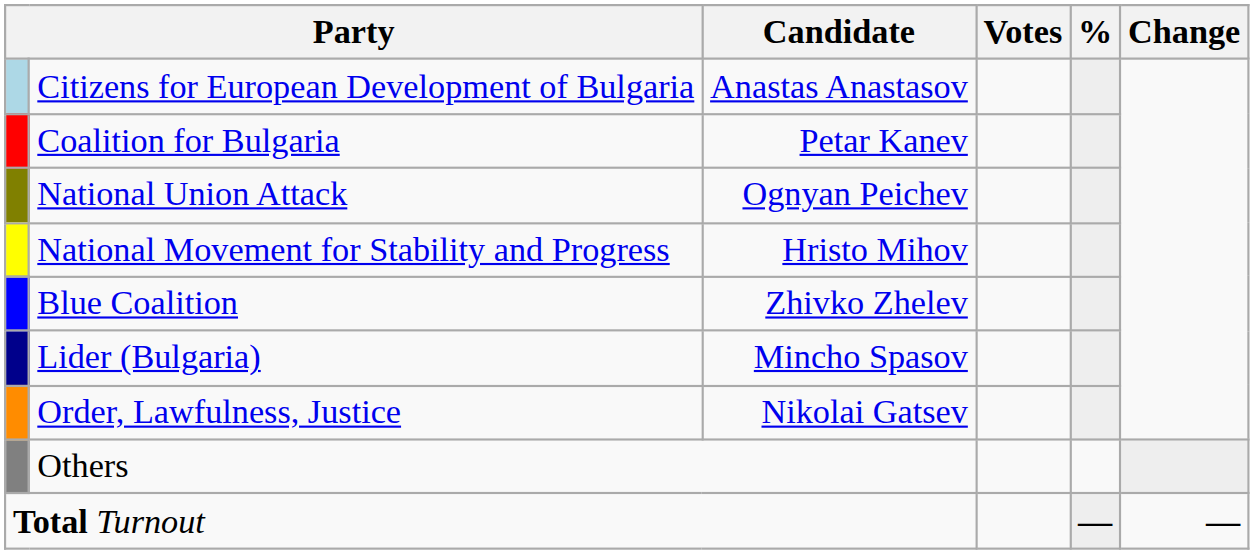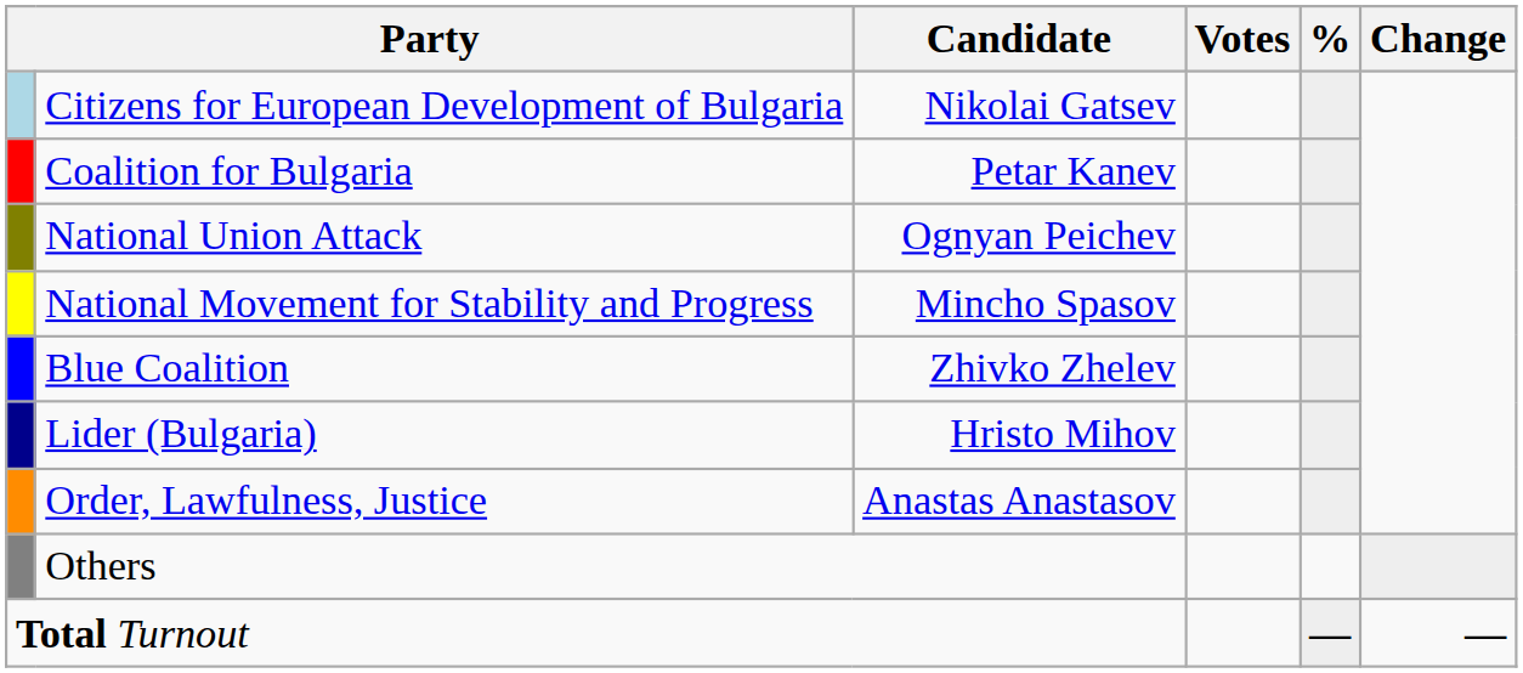 <table class="wikitable" border="1">
 <tr style="background-color:#C9C9C9">
 <th align=left colspan=2 valign=top>Party</th>
 <th align-right>Candidate</th>
 <th align-right>Votes</th>
 <th align=right>%</th>
 <th align=right>Change</th>
 </tr>
 <tr>
 <td bgcolor="lightblue"> </td>
 <td align=left><a href='#'>Citizens for European Development of Bulgaria</a></td>
-<td align=right><a href='#'>Anastas Anastasov</a></td>
+<td align=right><a href='#'>Nikolai Gatsev</a></td>
 <td align=right></td>
 <td align=right style="background-color:#EEEEEE"></td>
 </tr>
 <tr>
 <td bgcolor="red"> </td>
 <td align=left><a href='#'>Coalition for Bulgaria</a></td>
 <td align=right><a href='#'>Petar Kanev</a></td>
 <td align=right></td>
 <td align=right style="background-color:#EEEEEE"></td>
 </tr>
 <tr>
 <td bgcolor="#808000"> </td>
 <td align=left><a href='#'>National Union Attack</a></td>
 <td align=right><a href='#'>Ognyan Peichev</a></td>
 <td align=right></td>
 <td align=right style="background-color:#EEEEEE"></td>
 </tr>
 <tr>
 <td bgcolor="yellow"> </td>
 <td align=left><a href='#'>National Movement for Stability and Progress</a></td>
-<td align=right><a href='#'>Hristo Mihov</a></td>
+<td align=right><a href='#'>Mincho Spasov</a></td>
 <td align=right></td>
 <td align=right style="background-color:#EEEEEE"></td>
 </tr>
 <tr>
 <td bgcolor="blue"> </td>
 <td align=left><a href='#'>Blue Coalition</a></td>
 <td align=right><a href='#'>Zhivko Zhelev</a></td>
 <td align=right></td>
 <td align=right style="background-color:#EEEEEE"></td>
 </tr>
 <tr>
 <td bgcolor="darkblue"> </td>
 <td align=left><a href='#'>Lider (Bulgaria)</a></td>
-<td align=right><a href='#'>Mincho Spasov</a></td>
+<td align=right><a href='#'>Hristo Mihov</a></td>
 <td align=right></td>
 <td align=right style="background-color:#EEEEEE"></td>
 </tr>
 <tr>
 <td bgcolor="darkorange"> </td>
 <td align=left><a href='#'>Order, Lawfulness, Justice</a></td>
-<td align=right><a href='#'>Nikolai Gatsev</a></td>
+<td align=right><a href='#'>Anastas Anastasov</a></td>
 <td align=right></td>
 <td align=right style="background-color:#EEEEEE"></td>
 </tr>
 <tr>
 <td bgcolor="grey"> </td>
 <td align=left colspan=2>Others</td>
 <td align=right></td>
 <td align=right></td>
 <td align=right style="background-color:#EEEEEE"></td>
 </tr>
 <tr>
 <td align=left colspan=3><strong>Total</strong>      <em> Turnout</em></td>
 <td align=right></td>
 <td align=right style="background-color:#EEEEEE"><strong>—</strong></td>
 <td align=right><strong>—</strong></td>
 </tr>
 </table>
